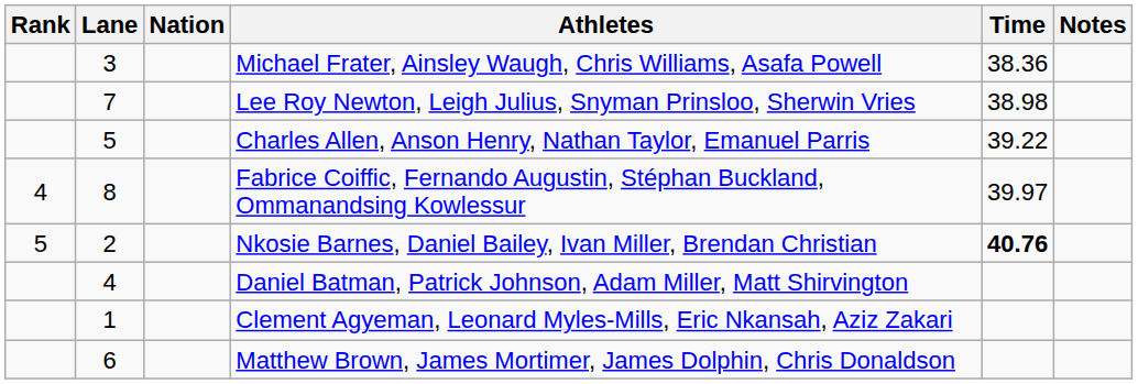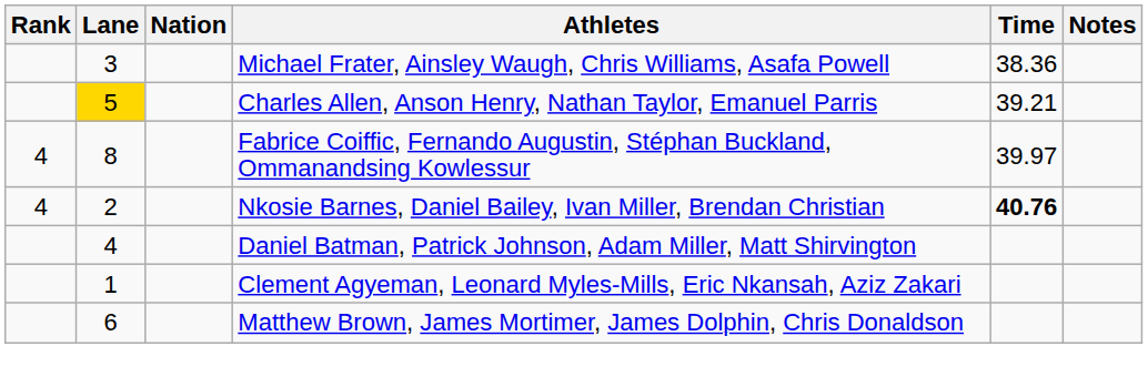 <table class="wikitable sortable" width=80% style="text-align:center; font-size:95%">
 <tr>
 <th>Rank</th>
 <th>Lane</th>
 <th>Nation</th>
 <th>Athletes</th>
 <th>Time</th>
 <th>Notes</th>
 </tr>
 <tr>
 <td></td>
 <td>3</td>
 <td align=left></td>
 <td align=left><a href='#'>Michael Frater</a>, <a href='#'>Ainsley Waugh</a>, <a href='#'>Chris Williams</a>, <a href='#'>Asafa Powell</a></td>
 <td>38.36</td>
 <td></td>
 </tr>
 <tr>
 <td></td>
-<td>7</td>
-<td align=left></td>
-<td align=left><a href='#'>Lee Roy Newton</a>, <a href='#'>Leigh Julius</a>, <a href='#'>Snyman Prinsloo</a>, <a href='#'>Sherwin Vries</a></td>
-<td>38.98</td>
-<td></td>
-</tr>
-<tr>
-<td></td>
-<td>5</td>
+<td style="background: gold;">5</td>
 <td align=left></td>
 <td align=left><a href='#'>Charles Allen</a>, <a href='#'>Anson Henry</a>, <a href='#'>Nathan Taylor</a>, <a href='#'>Emanuel Parris</a></td>
-<td>39.22</td>
+<td>39.21</td>
 <td></td>
 </tr>
 <tr>
 <td>4</td>
 <td>8</td>
 <td align=left></td>
 <td align=left><a href='#'>Fabrice Coiffic</a>, <a href='#'>Fernando Augustin</a>, <a href='#'>Stéphan Buckland</a>, <a href='#'>Ommanandsing Kowlessur</a></td>
 <td>39.97</td>
 <td></td>
 </tr>
 <tr>
-<td>5</td>
+<td>4</td>
 <td>2</td>
 <td align=left></td>
 <td align=left><a href='#'>Nkosie Barnes</a>, <a href='#'>Daniel Bailey</a>, <a href='#'>Ivan Miller</a>, <a href='#'>Brendan Christian</a></td>
 <td><strong>40.76</strong></td>
 <td></td>
 </tr>
 <tr>
 <td></td>
 <td>4</td>
 <td align=left></td>
 <td align=left><a href='#'>Daniel Batman</a>, <a href='#'>Patrick Johnson</a>, <a href='#'>Adam Miller</a>, <a href='#'>Matt Shirvington</a></td>
 <td></td>
 <td></td>
 </tr>
 <tr>
 <td></td>
 <td>1</td>
 <td align=left></td>
 <td align=left><a href='#'>Clement Agyeman</a>, <a href='#'>Leonard Myles-Mills</a>, <a href='#'>Eric Nkansah</a>, <a href='#'>Aziz Zakari</a></td>
 <td></td>
 <td></td>
 </tr>
 <tr>
 <td></td>
 <td>6</td>
 <td align=left></td>
 <td align=left><a href='#'>Matthew Brown</a>, <a href='#'>James Mortimer</a>, <a href='#'>James Dolphin</a>, <a href='#'>Chris Donaldson</a></td>
 <td></td>
 <td></td>
 </tr>
 </table>
